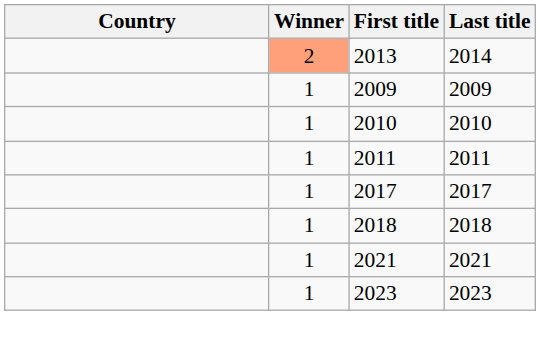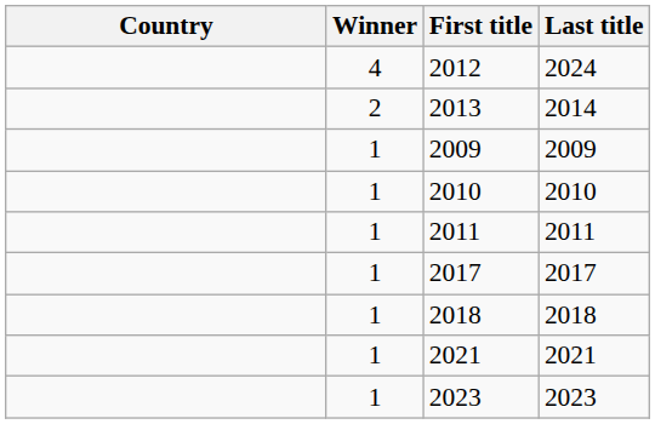 <table class="sortable wikitable">
 <tr>
 <th scope="col" style="width:190px;">Country</th>
 <th>Winner</th>
 <th>First title</th>
 <th>Last title</th>
 </tr>
 <tr>
 <td></td>
-<td style="background: lightsalmon; text-align:center;">2</td>
+<td style="text-align:center;">4</td>
+<td>2012</td>
+<td>2024</td>
+</tr>
+<tr>
+<td></td>
+<td style="text-align:center;">2</td>
 <td>2013</td>
 <td>2014</td>
 </tr>
 <tr>
 <td></td>
 <td style="text-align:center;">1</td>
 <td>2009</td>
 <td>2009</td>
 </tr>
 <tr>
 <td></td>
 <td style="text-align:center;">1</td>
 <td>2010</td>
 <td>2010</td>
 </tr>
 <tr>
 <td></td>
 <td style="text-align:center;">1</td>
 <td>2011</td>
 <td>2011</td>
 </tr>
 <tr>
 <td></td>
 <td style="text-align:center;">1</td>
 <td>2017</td>
 <td>2017</td>
 </tr>
 <tr>
 <td></td>
 <td style="text-align:center;">1</td>
 <td>2018</td>
 <td>2018</td>
 </tr>
 <tr>
 <td></td>
 <td style="text-align:center;">1</td>
 <td>2021</td>
 <td>2021</td>
 </tr>
 <tr>
 <td></td>
 <td style="text-align:center;">1</td>
 <td>2023</td>
 <td>2023</td>
 </tr>
 </table>
